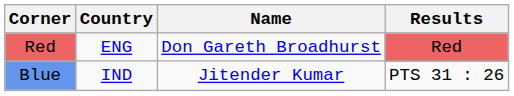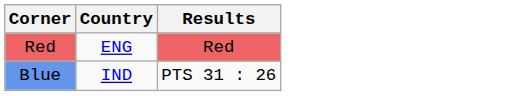 <table class="wikitable" style="text-align:center">
 <tr>
 <th>Corner</th>
 <th>Country</th>
-<th>Name</th>
 <th>Results</th>
 </tr>
 <tr>
 <td bgcolor="#EE6363">Red</td>
 <td><a href='#'>ENG</a></td>
-<td><a href='#'>Don Gareth Broadhurst</a></td>
 <td bgcolor="#EE6363">Red</td>
 </tr>
 <tr>
 <td bgcolor="#6495ED">Blue</td>
 <td><a href='#'>IND</a></td>
-<td><a href='#'>Jitender Kumar</a></td>
 <td>PTS 31 : 26</td>
 </tr>
 </table>
